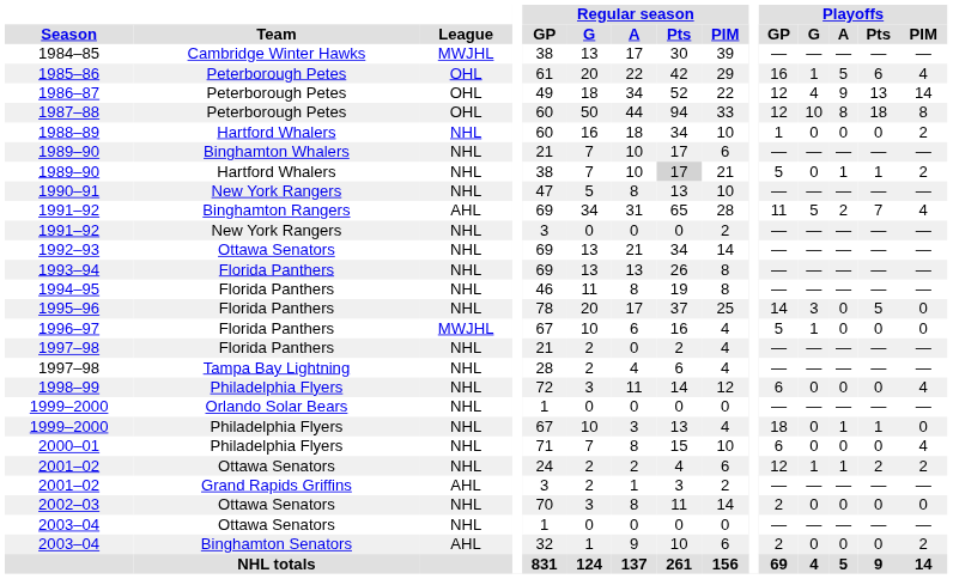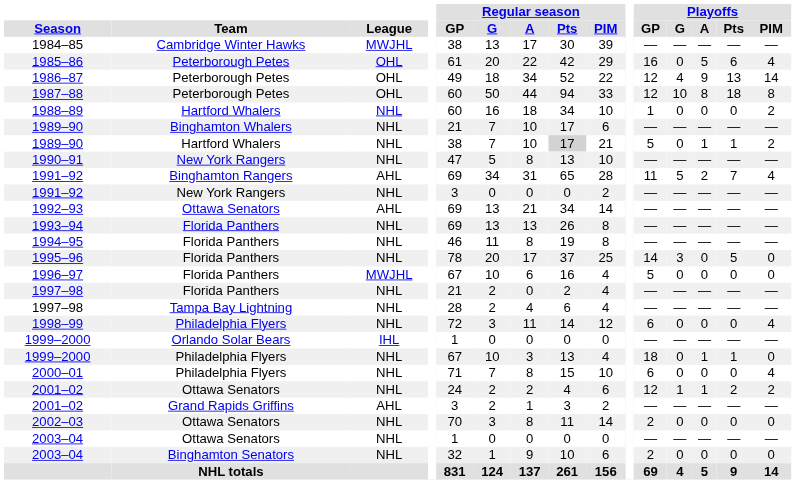 <table border="0" cellpadding="1" cellspacing="0" style="text-align:center; width:60em">
 <tr bgcolor="#e0e0e0">
 <th colspan="3" bgcolor="#ffffff"> </th>
 <th rowspan="100" bgcolor="#ffffff"> </th>
 <th colspan="5"><a href='#'>Regular season</a></th>
 <th rowspan="100" bgcolor="#ffffff"> </th>
 <th colspan="5"><a href='#'>Playoffs</a></th>
 </tr>
 <tr bgcolor="#e0e0e0">
 <th><a href='#'>Season</a></th>
 <th>Team</th>
 <th>League</th>
 <th>GP</th>
 <th><a href='#'>G</a></th>
 <th><a href='#'>A</a></th>
 <th><a href='#'>Pts</a></th>
 <th><a href='#'>PIM</a></th>
 <th>GP</th>
 <th>G</th>
 <th>A</th>
 <th>Pts</th>
 <th>PIM</th>
 </tr>
 <tr>
 <td>1984–85</td>
 <td><a href='#'>Cambridge Winter Hawks</a></td>
 <td><a href='#'>MWJHL</a></td>
 <td>38</td>
 <td>13</td>
 <td>17</td>
 <td>30</td>
 <td>39</td>
 <td>—</td>
 <td>—</td>
 <td>—</td>
 <td>—</td>
 <td>—</td>
 </tr>
 <tr bgcolor="#f0f0f0">
 <td><a href='#'>1985–86</a></td>
 <td><a href='#'>Peterborough Petes</a></td>
 <td><a href='#'>OHL</a></td>
 <td>61</td>
 <td>20</td>
 <td>22</td>
 <td>42</td>
 <td>29</td>
 <td>16</td>
-<td>1</td>
+<td>0</td>
 <td>5</td>
 <td>6</td>
 <td>4</td>
 </tr>
 <tr>
 <td><a href='#'>1986–87</a></td>
 <td>Peterborough Petes</td>
 <td>OHL</td>
 <td>49</td>
 <td>18</td>
 <td>34</td>
 <td>52</td>
 <td>22</td>
 <td>12</td>
 <td>4</td>
 <td>9</td>
 <td>13</td>
 <td>14</td>
 </tr>
 <tr bgcolor="#f0f0f0">
 <td><a href='#'>1987–88</a></td>
 <td>Peterborough Petes</td>
 <td>OHL</td>
 <td>60</td>
 <td>50</td>
 <td>44</td>
 <td>94</td>
 <td>33</td>
 <td>12</td>
 <td>10</td>
 <td>8</td>
 <td>18</td>
 <td>8</td>
 </tr>
 <tr>
 <td><a href='#'>1988–89</a></td>
 <td><a href='#'>Hartford Whalers</a></td>
 <td><a href='#'>NHL</a></td>
 <td>60</td>
 <td>16</td>
 <td>18</td>
 <td>34</td>
 <td>10</td>
 <td>1</td>
 <td>0</td>
 <td>0</td>
 <td>0</td>
 <td>2</td>
 </tr>
 <tr bgcolor="#f0f0f0">
 <td><a href='#'>1989–90</a></td>
 <td><a href='#'>Binghamton Whalers</a></td>
 <td>NHL</td>
 <td>21</td>
 <td>7</td>
 <td>10</td>
 <td>17</td>
 <td>6</td>
 <td>—</td>
 <td>—</td>
 <td>—</td>
 <td>—</td>
 <td>—</td>
 </tr>
 <tr>
 <td><a href='#'>1989–90</a></td>
 <td>Hartford Whalers</td>
 <td>NHL</td>
 <td>38</td>
 <td>7</td>
 <td>10</td>
 <td style="background: lightgrey;">17</td>
 <td>21</td>
 <td>5</td>
 <td>0</td>
 <td>1</td>
 <td>1</td>
 <td>2</td>
 </tr>
 <tr bgcolor="#f0f0f0">
 <td><a href='#'>1990–91</a></td>
 <td><a href='#'>New York Rangers</a></td>
 <td>NHL</td>
 <td>47</td>
 <td>5</td>
 <td>8</td>
 <td>13</td>
 <td>10</td>
 <td>—</td>
 <td>—</td>
 <td>—</td>
 <td>—</td>
 <td>—</td>
 </tr>
 <tr>
 <td><a href='#'>1991–92</a></td>
 <td><a href='#'>Binghamton Rangers</a></td>
 <td>AHL</td>
 <td>69</td>
 <td>34</td>
 <td>31</td>
 <td>65</td>
 <td>28</td>
 <td>11</td>
 <td>5</td>
 <td>2</td>
 <td>7</td>
 <td>4</td>
 </tr>
 <tr bgcolor="#f0f0f0">
 <td><a href='#'>1991–92</a></td>
 <td>New York Rangers</td>
 <td>NHL</td>
 <td>3</td>
 <td>0</td>
 <td>0</td>
 <td>0</td>
 <td>2</td>
 <td>—</td>
 <td>—</td>
 <td>—</td>
 <td>—</td>
 <td>—</td>
 </tr>
 <tr>
 <td><a href='#'>1992–93</a></td>
 <td><a href='#'>Ottawa Senators</a></td>
-<td>NHL</td>
+<td>AHL</td>
 <td>69</td>
 <td>13</td>
 <td>21</td>
 <td>34</td>
 <td>14</td>
 <td>—</td>
 <td>—</td>
 <td>—</td>
 <td>—</td>
 <td>—</td>
 </tr>
 <tr bgcolor="#f0f0f0">
 <td><a href='#'>1993–94</a></td>
 <td><a href='#'>Florida Panthers</a></td>
 <td>NHL</td>
 <td>69</td>
 <td>13</td>
 <td>13</td>
 <td>26</td>
 <td>8</td>
 <td>—</td>
 <td>—</td>
 <td>—</td>
 <td>—</td>
 <td>—</td>
 </tr>
 <tr>
 <td><a href='#'>1994–95</a></td>
 <td>Florida Panthers</td>
 <td>NHL</td>
 <td>46</td>
 <td>11</td>
 <td>8</td>
 <td>19</td>
 <td>8</td>
 <td>—</td>
 <td>—</td>
 <td>—</td>
 <td>—</td>
 <td>—</td>
 </tr>
 <tr bgcolor="#f0f0f0">
 <td><a href='#'>1995–96</a></td>
 <td>Florida Panthers</td>
 <td>NHL</td>
 <td>78</td>
 <td>20</td>
 <td>17</td>
 <td>37</td>
 <td>25</td>
 <td>14</td>
 <td>3</td>
 <td>0</td>
 <td>5</td>
 <td>0</td>
 </tr>
 <tr>
 <td><a href='#'>1996–97</a></td>
 <td>Florida Panthers</td>
 <td><a href='#'>MWJHL</a></td>
 <td>67</td>
 <td>10</td>
 <td>6</td>
 <td>16</td>
 <td>4</td>
 <td>5</td>
-<td>1</td>
+<td>0</td>
 <td>0</td>
 <td>0</td>
 <td>0</td>
 </tr>
 <tr bgcolor="#f0f0f0">
 <td><a href='#'>1997–98</a></td>
 <td>Florida Panthers</td>
 <td>NHL</td>
 <td>21</td>
 <td>2</td>
 <td>0</td>
 <td>2</td>
 <td>4</td>
 <td>—</td>
 <td>—</td>
 <td>—</td>
 <td>—</td>
 <td>—</td>
 </tr>
 <tr>
 <td>1997–98</td>
 <td><a href='#'>Tampa Bay Lightning</a></td>
 <td>NHL</td>
 <td>28</td>
 <td>2</td>
 <td>4</td>
 <td>6</td>
 <td>4</td>
 <td>—</td>
 <td>—</td>
 <td>—</td>
 <td>—</td>
 <td>—</td>
 </tr>
 <tr bgcolor="#f0f0f0">
 <td><a href='#'>1998–99</a></td>
 <td><a href='#'>Philadelphia Flyers</a></td>
 <td>NHL</td>
 <td>72</td>
 <td>3</td>
 <td>11</td>
 <td>14</td>
 <td>12</td>
 <td>6</td>
 <td>0</td>
 <td>0</td>
 <td>0</td>
 <td>4</td>
 </tr>
 <tr>
 <td><a href='#'>1999–2000</a></td>
 <td><a href='#'>Orlando Solar Bears</a></td>
-<td>NHL</td>
+<td><a href='#'>IHL</a></td>
 <td>1</td>
 <td>0</td>
 <td>0</td>
 <td>0</td>
 <td>0</td>
 <td>—</td>
 <td>—</td>
 <td>—</td>
 <td>—</td>
 <td>—</td>
 </tr>
 <tr bgcolor="#f0f0f0">
 <td><a href='#'>1999–2000</a></td>
 <td>Philadelphia Flyers</td>
 <td>NHL</td>
 <td>67</td>
 <td>10</td>
 <td>3</td>
 <td>13</td>
 <td>4</td>
 <td>18</td>
 <td>0</td>
 <td>1</td>
 <td>1</td>
 <td>0</td>
 </tr>
 <tr>
 <td><a href='#'>2000–01</a></td>
 <td>Philadelphia Flyers</td>
 <td>NHL</td>
 <td>71</td>
 <td>7</td>
 <td>8</td>
 <td>15</td>
 <td>10</td>
 <td>6</td>
 <td>0</td>
 <td>0</td>
 <td>0</td>
 <td>4</td>
 </tr>
 <tr bgcolor="#f0f0f0">
 <td><a href='#'>2001–02</a></td>
 <td>Ottawa Senators</td>
 <td>NHL</td>
 <td>24</td>
 <td>2</td>
 <td>2</td>
 <td>4</td>
 <td>6</td>
 <td>12</td>
 <td>1</td>
 <td>1</td>
 <td>2</td>
 <td>2</td>
 </tr>
 <tr>
 <td><a href='#'>2001–02</a></td>
 <td><a href='#'>Grand Rapids Griffins</a></td>
 <td>AHL</td>
 <td>3</td>
 <td>2</td>
 <td>1</td>
 <td>3</td>
 <td>2</td>
 <td>—</td>
 <td>—</td>
 <td>—</td>
 <td>—</td>
 <td>—</td>
 </tr>
 <tr bgcolor="#f0f0f0">
 <td><a href='#'>2002–03</a></td>
 <td>Ottawa Senators</td>
 <td>NHL</td>
 <td>70</td>
 <td>3</td>
 <td>8</td>
 <td>11</td>
 <td>14</td>
 <td>2</td>
 <td>0</td>
 <td>0</td>
 <td>0</td>
 <td>0</td>
 </tr>
 <tr>
 <td><a href='#'>2003–04</a></td>
 <td>Ottawa Senators</td>
 <td>NHL</td>
 <td>1</td>
 <td>0</td>
 <td>0</td>
 <td>0</td>
 <td>0</td>
 <td>—</td>
 <td>—</td>
 <td>—</td>
 <td>—</td>
 <td>—</td>
 </tr>
 <tr bgcolor="#f0f0f0">
 <td><a href='#'>2003–04</a></td>
 <td><a href='#'>Binghamton Senators</a></td>
-<td>AHL</td>
+<td>NHL</td>
 <td>32</td>
 <td>1</td>
 <td>9</td>
 <td>10</td>
 <td>6</td>
 <td>2</td>
 <td>0</td>
 <td>0</td>
 <td>0</td>
-<td>2</td>
+<td>0</td>
 </tr>
 <tr bgcolor="#e0e0e0">
 <th></th>
 <th>NHL totals</th>
 <th></th>
 <th>831</th>
 <th>124</th>
 <th>137</th>
 <th>261</th>
 <th>156</th>
 <th>69</th>
 <th>4</th>
 <th>5</th>
 <th>9</th>
 <th>14</th>
 </tr>
 </table>
